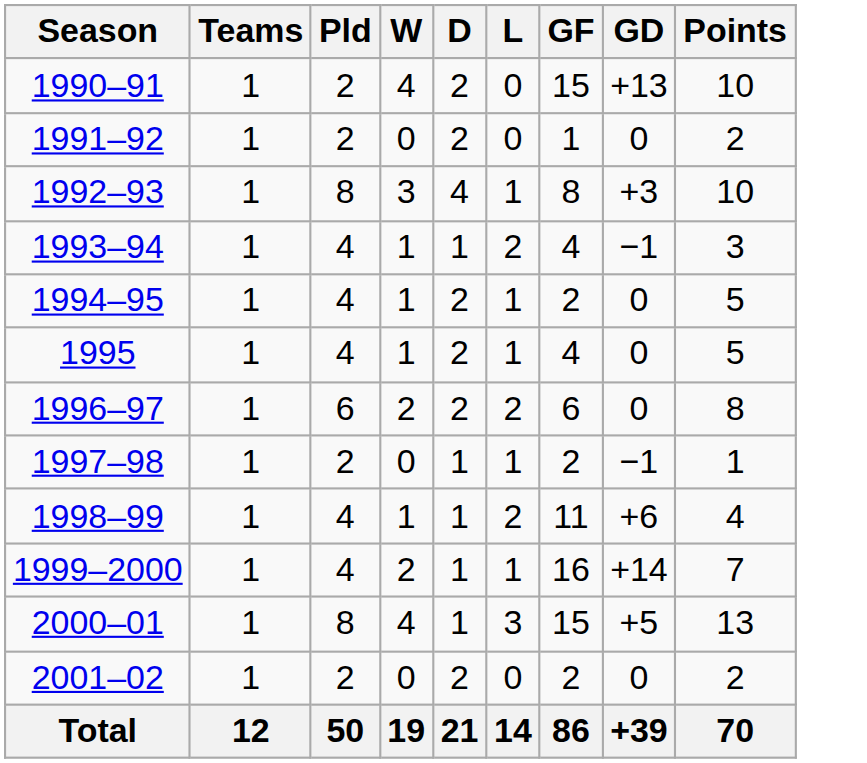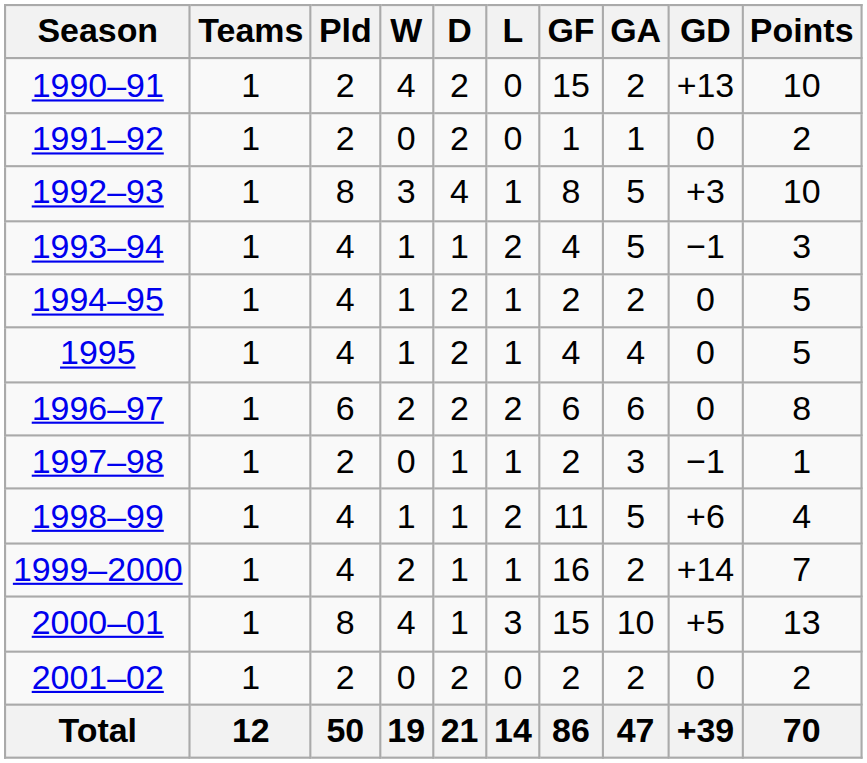 <table class="wikitable sortable" style="text-align:center">
 <tr>
 <th>Season</th>
 <th>Teams</th>
 <th>Pld</th>
 <th>W</th>
 <th>D</th>
 <th>L</th>
 <th>GF</th>
+<th>GA</th>
 <th>GD</th>
 <th>Points</th>
 </tr>
 <tr>
 <td><a href='#'>1990–91</a></td>
 <td>1</td>
 <td>2</td>
 <td>4</td>
 <td>2</td>
 <td>0</td>
 <td>15</td>
+<td>2</td>
 <td>+13</td>
 <td>10</td>
 </tr>
 <tr>
 <td><a href='#'>1991–92</a></td>
 <td>1</td>
 <td>2</td>
 <td>0</td>
 <td>2</td>
 <td>0</td>
+<td>1</td>
 <td>1</td>
 <td>0</td>
 <td>2</td>
 </tr>
 <tr>
 <td><a href='#'>1992–93</a></td>
 <td>1</td>
 <td>8</td>
 <td>3</td>
 <td>4</td>
 <td>1</td>
 <td>8</td>
+<td>5</td>
 <td>+3</td>
 <td>10</td>
 </tr>
 <tr>
 <td><a href='#'>1993–94</a></td>
 <td>1</td>
 <td>4</td>
 <td>1</td>
 <td>1</td>
 <td>2</td>
 <td>4</td>
+<td>5</td>
 <td>−1</td>
 <td>3</td>
 </tr>
 <tr>
 <td><a href='#'>1994–95</a></td>
 <td>1</td>
 <td>4</td>
 <td>1</td>
 <td>2</td>
 <td>1</td>
+<td>2</td>
 <td>2</td>
 <td>0</td>
 <td>5</td>
 </tr>
 <tr>
 <td><a href='#'>1995</a></td>
 <td>1</td>
 <td>4</td>
 <td>1</td>
 <td>2</td>
 <td>1</td>
 <td>4</td>
+<td>4</td>
 <td>0</td>
 <td>5</td>
 </tr>
 <tr>
 <td><a href='#'>1996–97</a></td>
 <td>1</td>
 <td>6</td>
 <td>2</td>
 <td>2</td>
 <td>2</td>
+<td>6</td>
 <td>6</td>
 <td>0</td>
 <td>8</td>
 </tr>
 <tr>
 <td><a href='#'>1997–98</a></td>
 <td>1</td>
 <td>2</td>
 <td>0</td>
 <td>1</td>
 <td>1</td>
 <td>2</td>
+<td>3</td>
 <td>−1</td>
 <td>1</td>
 </tr>
 <tr>
 <td><a href='#'>1998–99</a></td>
 <td>1</td>
 <td>4</td>
 <td>1</td>
 <td>1</td>
 <td>2</td>
 <td>11</td>
+<td>5</td>
 <td>+6</td>
 <td>4</td>
 </tr>
 <tr>
 <td><a href='#'>1999–2000</a></td>
 <td>1</td>
 <td>4</td>
 <td>2</td>
 <td>1</td>
 <td>1</td>
 <td>16</td>
+<td>2</td>
 <td>+14</td>
 <td>7</td>
 </tr>
 <tr>
 <td><a href='#'>2000–01</a></td>
 <td>1</td>
 <td>8</td>
 <td>4</td>
 <td>1</td>
 <td>3</td>
 <td>15</td>
+<td>10</td>
 <td>+5</td>
 <td>13</td>
 </tr>
 <tr>
 <td><a href='#'>2001–02</a></td>
 <td>1</td>
 <td>2</td>
 <td>0</td>
 <td>2</td>
 <td>0</td>
+<td>2</td>
 <td>2</td>
 <td>0</td>
 <td>2</td>
 </tr>
 <tr>
 <th>Total</th>
 <th>12</th>
 <th>50</th>
 <th>19</th>
 <th>21</th>
 <th>14</th>
 <th>86</th>
+<th>47</th>
 <th>+39</th>
 <th>70</th>
 </tr>
 </table>
